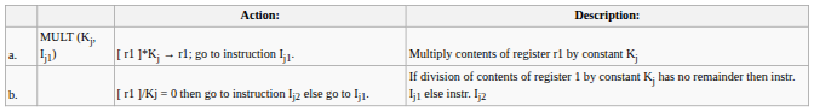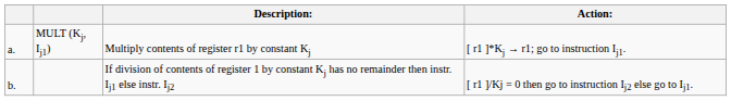 <table class="wikitable">
 <tr style="font-size:9pt">
 <th width="25" Height="9.6" align="center" valign="bottom"></th>
 <th width="69" valign="bottom"></th>
+<th width="385.2" align="center" valign="bottom">Description:</th>
 <th width="277.8" align="center" valign="bottom">Action:</th>
-<th width="385.2" align="center" valign="bottom">Description:</th>
 </tr>
 <tr style="font-size:9pt" valign="bottom">
 <td Height="9.6">a.</td>
 <td>MULT (K<sub>j</sub>, I<sub>j1</sub>)</td>
+<td>Multiply contents of register r1 by constant K<sub>j</sub></td>
 <td>[ r1 ]*K<sub>j</sub> → r1; go to instruction I<sub>j1</sub>.</td>
-<td>Multiply contents of register r1 by constant K<sub>j</sub></td>
 </tr>
 <tr style="font-size:9pt" valign="bottom">
 <td Height="9.6">b.</td>
 <td></td>
+<td>If division of contents of register 1 by constant K<sub>j</sub> has no remainder then instr. I<sub>j1</sub> else instr. I<sub>j2</sub></td>
 <td>[ r1 ]/Kj = 0 then go to instruction I<sub>j2</sub> else go to I<sub>j1</sub>.</td>
-<td>If division of contents of register 1 by constant K<sub>j</sub> has no remainder then instr. I<sub>j1</sub> else instr. I<sub>j2</sub></td>
 </tr>
 </table>
